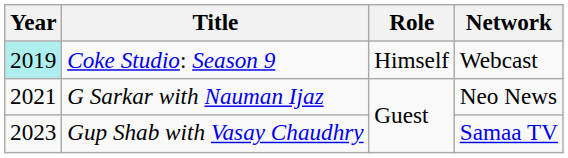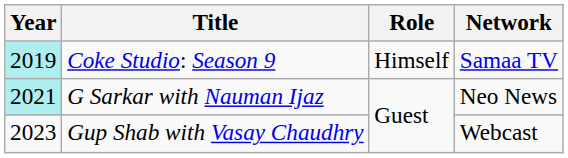 <table class="wikitable">
 <tr>
 <th>Year</th>
 <th>Title</th>
 <th>Role</th>
 <th>Network</th>
 </tr>
 <tr>
 <td style="background: paleturquoise;">2019</td>
 <td><em><a href='#'>Coke Studio</a></em>: <a href='#'><em>Season 9</em></a></td>
 <td>Himself</td>
-<td>Webcast</td>
+<td><a href='#'>Samaa TV</a></td>
 </tr>
 <tr>
-<td>2021</td>
+<td style="background: paleturquoise;">2021</td>
 <td><em>G Sarkar with <a href='#'>Nauman Ijaz</a></em></td>
 <td rowspan="2">Guest</td>
 <td>Neo News</td>
 </tr>
 <tr>
 <td>2023</td>
 <td><em>Gup Shab with <a href='#'>Vasay Chaudhry</a></em></td>
-<td><a href='#'>Samaa TV</a></td>
+<td>Webcast</td>
 </tr>
 </table>
